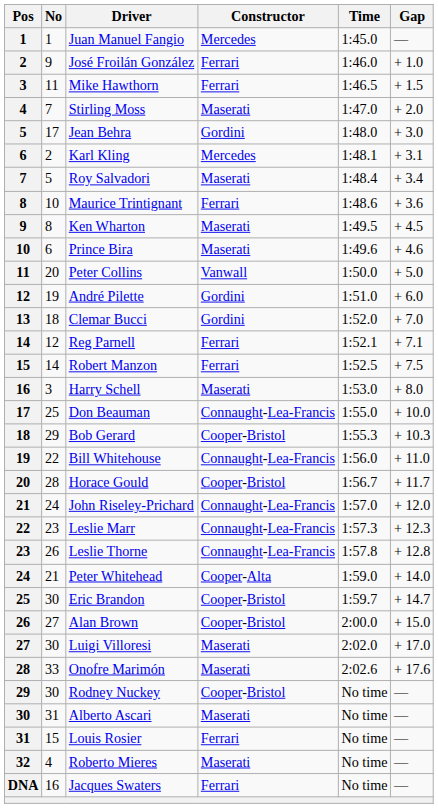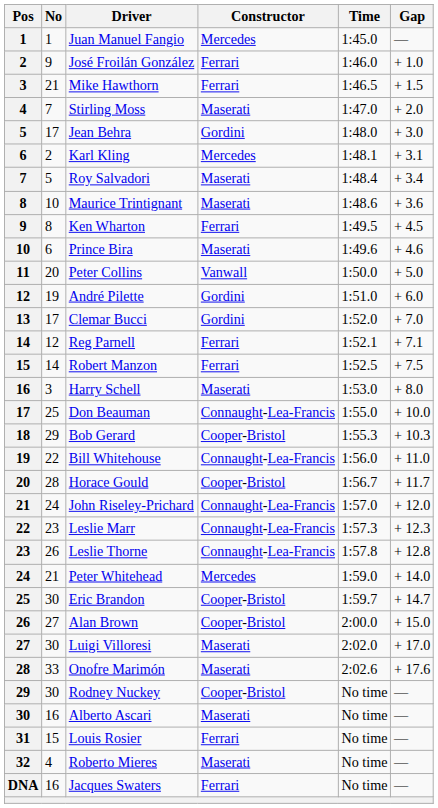 <table class="wikitable sortable" style="font-size: 95%;">
 <tr>
 <th>Pos</th>
 <th>No</th>
 <th>Driver</th>
 <th>Constructor</th>
 <th>Time</th>
 <th>Gap</th>
 </tr>
 <tr>
 <th>1</th>
 <td>1</td>
 <td> <a href='#'>Juan Manuel Fangio</a></td>
 <td><a href='#'>Mercedes</a></td>
 <td>1:45.0</td>
 <td>—</td>
 </tr>
 <tr>
 <th>2</th>
 <td>9</td>
 <td> <a href='#'>José Froilán González</a></td>
 <td><a href='#'>Ferrari</a></td>
 <td>1:46.0</td>
 <td>+ 1.0</td>
 </tr>
 <tr>
 <th>3</th>
-<td>11</td>
+<td>21</td>
 <td> <a href='#'>Mike Hawthorn</a></td>
 <td><a href='#'>Ferrari</a></td>
 <td>1:46.5</td>
 <td>+ 1.5</td>
 </tr>
 <tr>
 <th>4</th>
 <td>7</td>
 <td> <a href='#'>Stirling Moss</a></td>
 <td><a href='#'>Maserati</a></td>
 <td>1:47.0</td>
 <td>+ 2.0</td>
 </tr>
 <tr>
 <th>5</th>
 <td>17</td>
 <td> <a href='#'>Jean Behra</a></td>
 <td><a href='#'>Gordini</a></td>
 <td>1:48.0</td>
 <td>+ 3.0</td>
 </tr>
 <tr>
 <th>6</th>
 <td>2</td>
 <td> <a href='#'>Karl Kling</a></td>
 <td><a href='#'>Mercedes</a></td>
 <td>1:48.1</td>
 <td>+ 3.1</td>
 </tr>
 <tr>
 <th>7</th>
 <td>5</td>
 <td> <a href='#'>Roy Salvadori</a></td>
 <td><a href='#'>Maserati</a></td>
 <td>1:48.4</td>
 <td>+ 3.4</td>
 </tr>
 <tr>
 <th>8</th>
 <td>10</td>
 <td> <a href='#'>Maurice Trintignant</a></td>
-<td><a href='#'>Ferrari</a></td>
+<td><a href='#'>Maserati</a></td>
 <td>1:48.6</td>
 <td>+ 3.6</td>
 </tr>
 <tr>
 <th>9</th>
 <td>8</td>
 <td> <a href='#'>Ken Wharton</a></td>
-<td><a href='#'>Maserati</a></td>
+<td><a href='#'>Ferrari</a></td>
 <td>1:49.5</td>
 <td>+ 4.5</td>
 </tr>
 <tr>
 <th>10</th>
 <td>6</td>
 <td> <a href='#'>Prince Bira</a></td>
 <td><a href='#'>Maserati</a></td>
 <td>1:49.6</td>
 <td>+ 4.6</td>
 </tr>
 <tr>
 <th>11</th>
 <td>20</td>
 <td> <a href='#'>Peter Collins</a></td>
 <td><a href='#'>Vanwall</a></td>
 <td>1:50.0</td>
 <td>+ 5.0</td>
 </tr>
 <tr>
 <th>12</th>
 <td>19</td>
 <td> <a href='#'>André Pilette</a></td>
 <td><a href='#'>Gordini</a></td>
 <td>1:51.0</td>
 <td>+ 6.0</td>
 </tr>
 <tr>
 <th>13</th>
-<td>18</td>
+<td>17</td>
 <td> <a href='#'>Clemar Bucci</a></td>
 <td><a href='#'>Gordini</a></td>
 <td>1:52.0</td>
 <td>+ 7.0</td>
 </tr>
 <tr>
 <th>14</th>
 <td>12</td>
 <td> <a href='#'>Reg Parnell</a></td>
 <td><a href='#'>Ferrari</a></td>
 <td>1:52.1</td>
 <td>+ 7.1</td>
 </tr>
 <tr>
 <th>15</th>
 <td>14</td>
 <td> <a href='#'>Robert Manzon</a></td>
 <td><a href='#'>Ferrari</a></td>
 <td>1:52.5</td>
 <td>+ 7.5</td>
 </tr>
 <tr>
 <th>16</th>
 <td>3</td>
 <td> <a href='#'>Harry Schell</a></td>
 <td><a href='#'>Maserati</a></td>
 <td>1:53.0</td>
 <td>+ 8.0</td>
 </tr>
 <tr>
 <th>17</th>
 <td>25</td>
 <td> <a href='#'>Don Beauman</a></td>
 <td><a href='#'>Connaught</a>-<a href='#'>Lea-Francis</a></td>
 <td>1:55.0</td>
 <td>+ 10.0</td>
 </tr>
 <tr>
 <th>18</th>
 <td>29</td>
 <td> <a href='#'>Bob Gerard</a></td>
 <td><a href='#'>Cooper</a>-<a href='#'>Bristol</a></td>
 <td>1:55.3</td>
 <td>+ 10.3</td>
 </tr>
 <tr>
 <th>19</th>
 <td>22</td>
 <td> <a href='#'>Bill Whitehouse</a></td>
 <td><a href='#'>Connaught</a>-<a href='#'>Lea-Francis</a></td>
 <td>1:56.0</td>
 <td>+ 11.0</td>
 </tr>
 <tr>
 <th>20</th>
 <td>28</td>
 <td> <a href='#'>Horace Gould</a></td>
 <td><a href='#'>Cooper</a>-<a href='#'>Bristol</a></td>
 <td>1:56.7</td>
 <td>+ 11.7</td>
 </tr>
 <tr>
 <th>21</th>
 <td>24</td>
 <td> <a href='#'>John Riseley-Prichard</a></td>
 <td><a href='#'>Connaught</a>-<a href='#'>Lea-Francis</a></td>
 <td>1:57.0</td>
 <td>+ 12.0</td>
 </tr>
 <tr>
 <th>22</th>
 <td>23</td>
 <td> <a href='#'>Leslie Marr</a></td>
 <td><a href='#'>Connaught</a>-<a href='#'>Lea-Francis</a></td>
 <td>1:57.3</td>
 <td>+ 12.3</td>
 </tr>
 <tr>
 <th>23</th>
 <td>26</td>
 <td> <a href='#'>Leslie Thorne</a></td>
 <td><a href='#'>Connaught</a>-<a href='#'>Lea-Francis</a></td>
 <td>1:57.8</td>
 <td>+ 12.8</td>
 </tr>
 <tr>
 <th>24</th>
 <td>21</td>
 <td> <a href='#'>Peter Whitehead</a></td>
-<td><a href='#'>Cooper</a>-<a href='#'>Alta</a></td>
+<td><a href='#'>Mercedes</a></td>
 <td>1:59.0</td>
 <td>+ 14.0</td>
 </tr>
 <tr>
 <th>25</th>
 <td>30</td>
 <td> <a href='#'>Eric Brandon</a></td>
 <td><a href='#'>Cooper</a>-<a href='#'>Bristol</a></td>
 <td>1:59.7</td>
 <td>+ 14.7</td>
 </tr>
 <tr>
 <th>26</th>
 <td>27</td>
 <td> <a href='#'>Alan Brown</a></td>
 <td><a href='#'>Cooper</a>-<a href='#'>Bristol</a></td>
 <td>2:00.0</td>
 <td>+ 15.0</td>
 </tr>
 <tr>
 <th>27</th>
 <td>30</td>
 <td> <a href='#'>Luigi Villoresi</a></td>
 <td><a href='#'>Maserati</a></td>
 <td>2:02.0</td>
 <td>+ 17.0</td>
 </tr>
 <tr>
 <th>28</th>
 <td>33</td>
 <td> <a href='#'>Onofre Marimón</a></td>
 <td><a href='#'>Maserati</a></td>
 <td>2:02.6</td>
 <td>+ 17.6</td>
 </tr>
 <tr>
 <th>29</th>
 <td>30</td>
 <td> <a href='#'>Rodney Nuckey</a></td>
 <td><a href='#'>Cooper</a>-<a href='#'>Bristol</a></td>
 <td>No time</td>
 <td>—</td>
 </tr>
 <tr>
 <th>30</th>
-<td>31</td>
+<td>16</td>
 <td> <a href='#'>Alberto Ascari</a></td>
 <td><a href='#'>Maserati</a></td>
 <td>No time</td>
 <td>—</td>
 </tr>
 <tr>
 <th>31</th>
 <td>15</td>
 <td> <a href='#'>Louis Rosier</a></td>
 <td><a href='#'>Ferrari</a></td>
 <td>No time</td>
 <td>—</td>
 </tr>
 <tr>
 <th>32</th>
 <td>4</td>
 <td> <a href='#'>Roberto Mieres</a></td>
 <td><a href='#'>Maserati</a></td>
 <td>No time</td>
 <td>—</td>
 </tr>
 <tr>
 <th>DNA</th>
 <td>16</td>
 <td> <a href='#'>Jacques Swaters</a></td>
 <td><a href='#'>Ferrari</a></td>
 <td>No time</td>
 <td>—</td>
 </tr>
 <tr>
 <th colspan="6"></th>
 </tr>
 </table>
